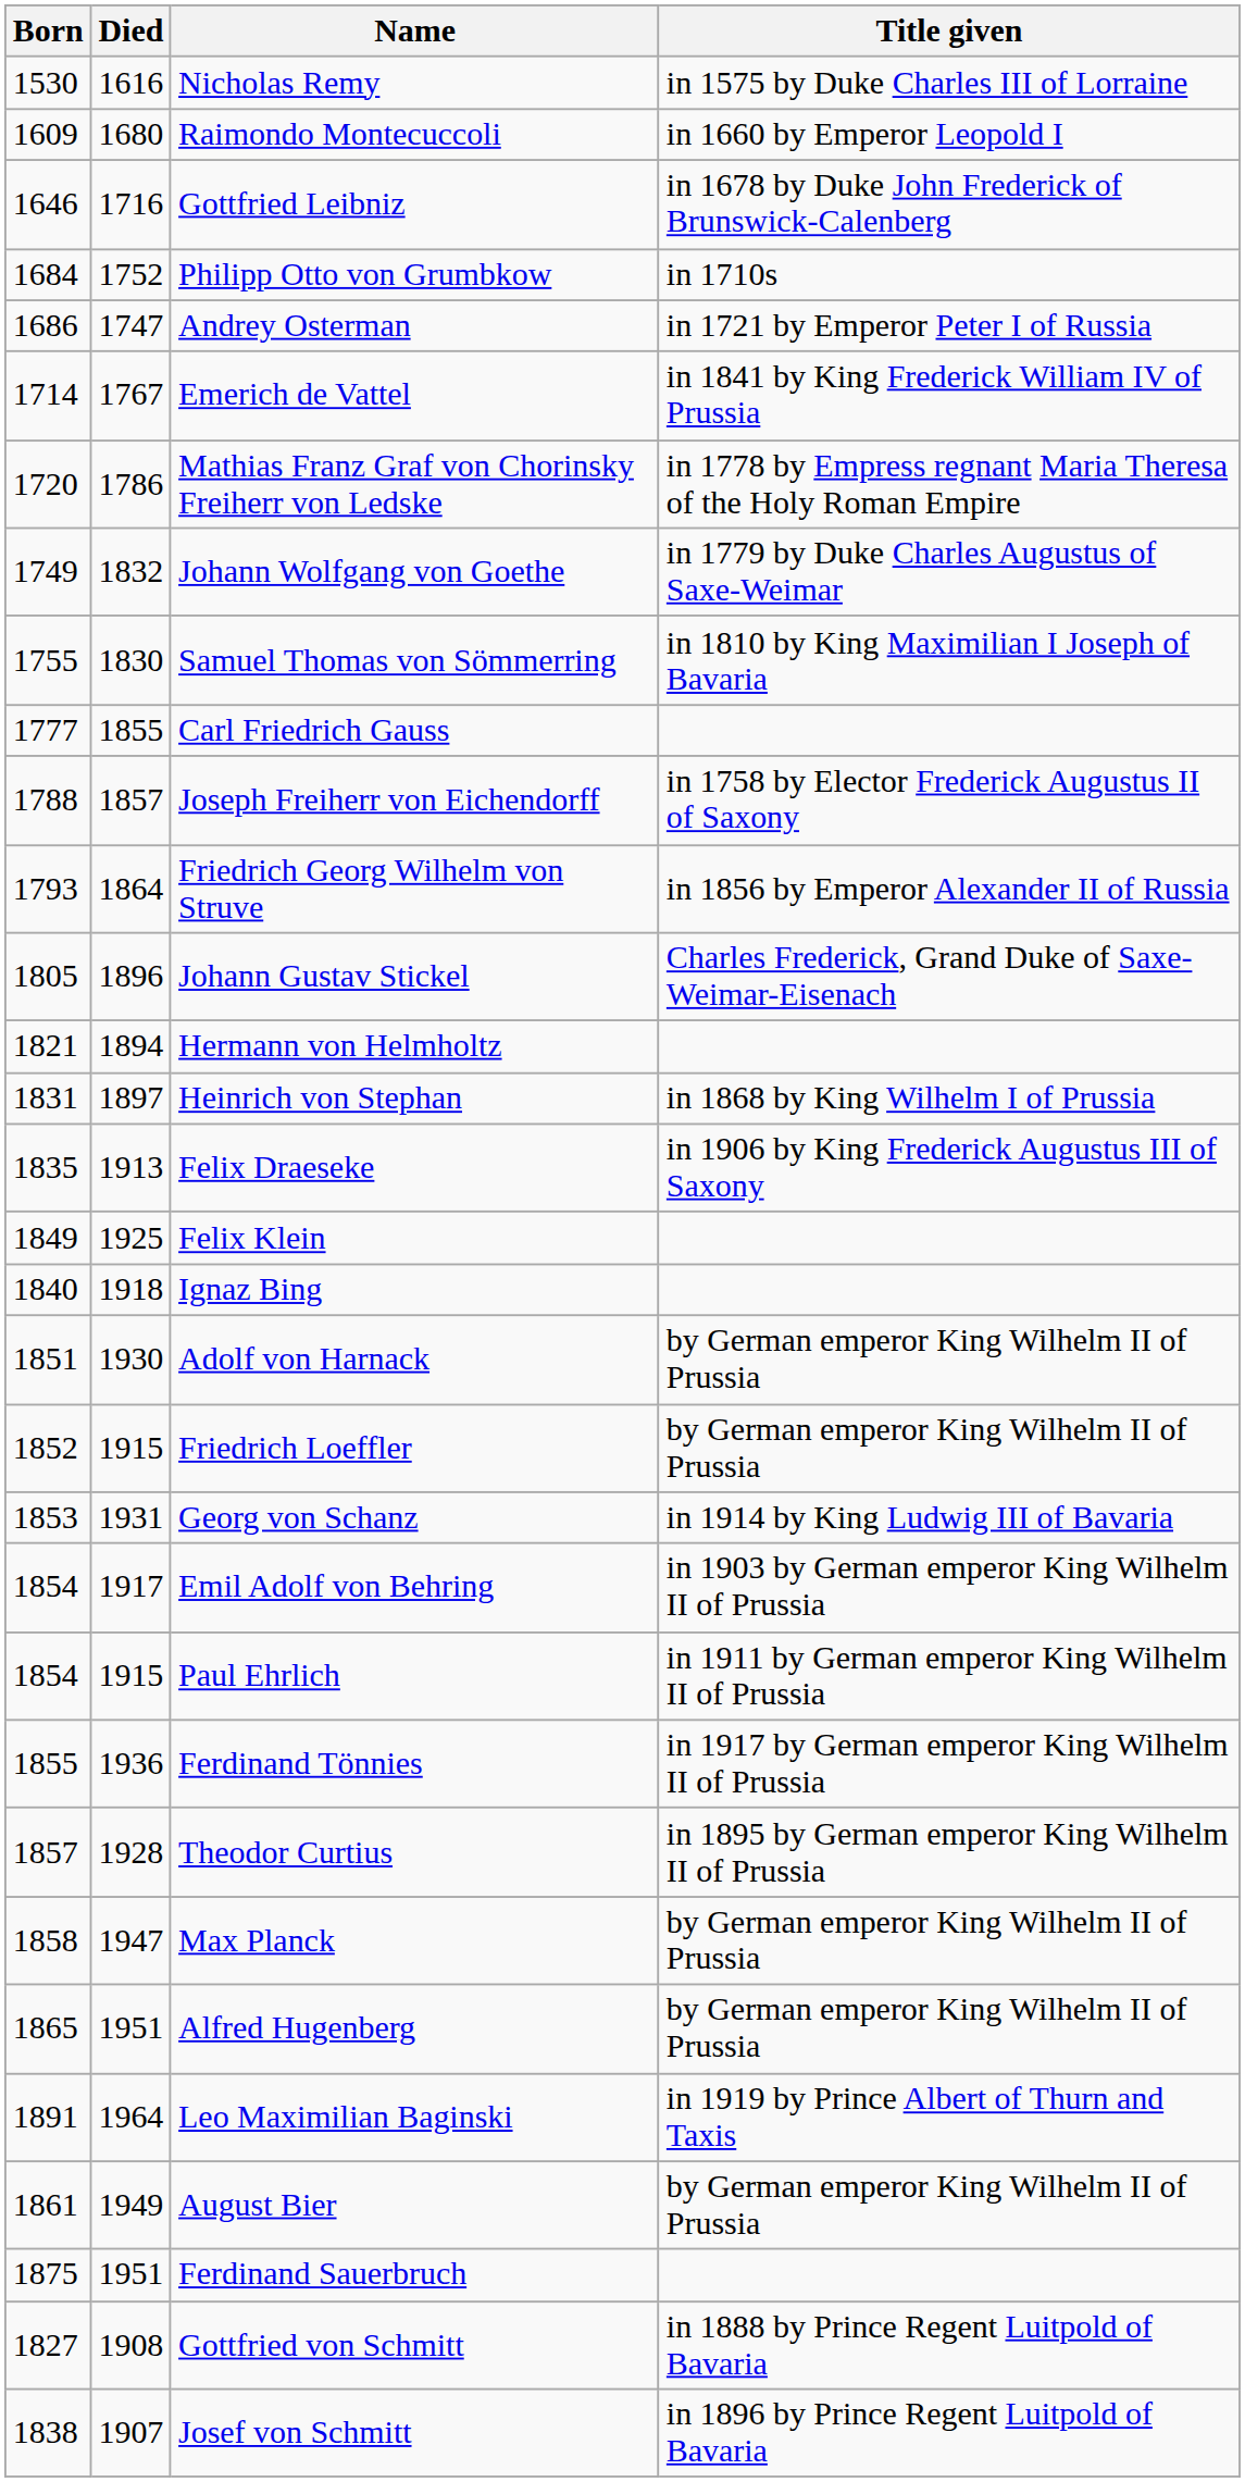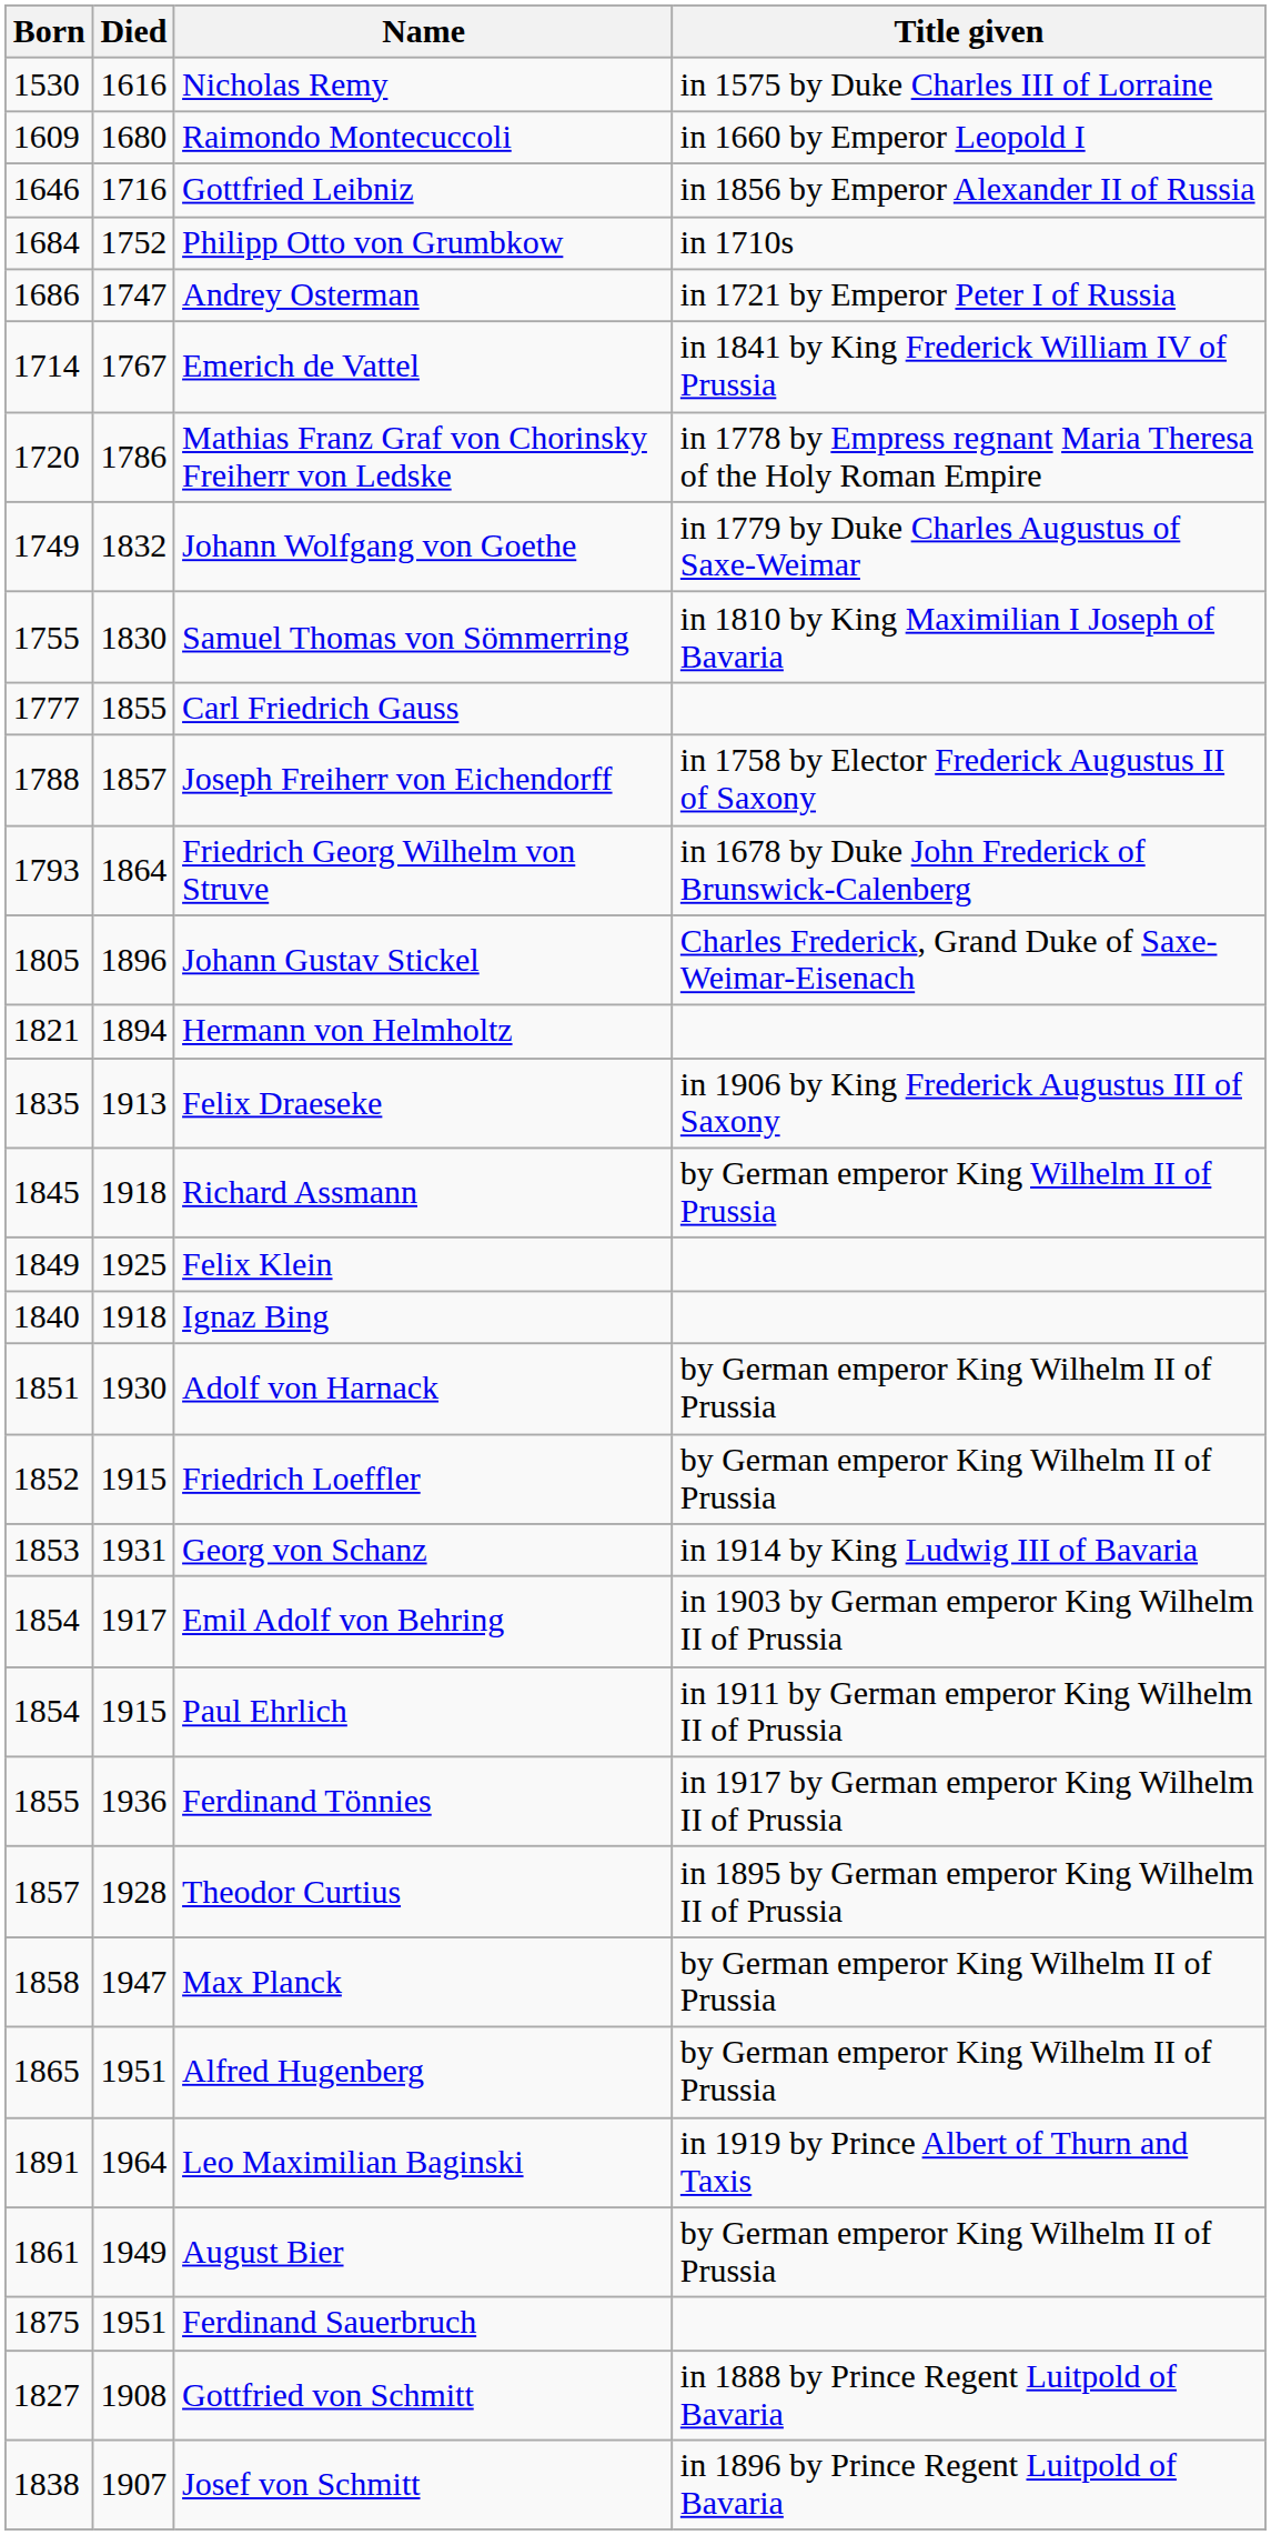 <table class="wikitable sortable">
 <tr>
 <th>Born</th>
 <th>Died</th>
 <th>Name</th>
 <th>Title given</th>
 </tr>
 <tr>
 <td>1530</td>
 <td>1616</td>
 <td><a href='#'>Nicholas Remy</a></td>
 <td>in 1575 by Duke <a href='#'>Charles III of Lorraine</a></td>
 </tr>
 <tr>
 <td>1609</td>
 <td>1680</td>
 <td><a href='#'>Raimondo Montecuccoli</a></td>
 <td>in 1660 by Emperor <a href='#'>Leopold I</a></td>
 </tr>
 <tr>
 <td>1646</td>
 <td>1716</td>
 <td><a href='#'>Gottfried Leibniz</a></td>
-<td>in 1678 by Duke <a href='#'>John Frederick of Brunswick-Calenberg</a></td>
+<td>in 1856 by Emperor <a href='#'>Alexander II of Russia</a></td>
 </tr>
 <tr>
 <td>1684</td>
 <td>1752</td>
 <td><a href='#'>Philipp Otto von Grumbkow</a></td>
 <td>in 1710s</td>
 </tr>
 <tr>
 <td>1686</td>
 <td>1747</td>
 <td><a href='#'>Andrey Osterman</a></td>
 <td>in 1721 by Emperor <a href='#'>Peter I of Russia</a></td>
 </tr>
 <tr>
 <td>1714</td>
 <td>1767</td>
 <td><a href='#'>Emerich de Vattel</a></td>
 <td>in 1841 by King <a href='#'>Frederick William IV of Prussia</a></td>
 </tr>
 <tr>
 <td>1720</td>
 <td>1786</td>
 <td><a href='#'>Mathias Franz Graf von Chorinsky Freiherr von Ledske</a></td>
 <td>in 1778 by <a href='#'>Empress regnant</a> <a href='#'>Maria Theresa</a> of the Holy Roman Empire</td>
 </tr>
 <tr>
 <td>1749</td>
 <td>1832</td>
 <td><a href='#'>Johann Wolfgang von Goethe</a></td>
 <td>in 1779 by Duke <a href='#'>Charles Augustus of Saxe-Weimar</a></td>
 </tr>
 <tr>
 <td>1755</td>
 <td>1830</td>
 <td><a href='#'>Samuel Thomas von Sömmerring</a></td>
 <td>in 1810 by King <a href='#'>Maximilian I Joseph of Bavaria</a></td>
 </tr>
 <tr>
 <td>1777</td>
 <td>1855</td>
 <td><a href='#'>Carl Friedrich Gauss</a></td>
 <td></td>
 </tr>
 <tr>
 <td>1788</td>
 <td>1857</td>
 <td><a href='#'>Joseph Freiherr von Eichendorff</a></td>
 <td>in 1758 by Elector <a href='#'>Frederick Augustus II of Saxony</a></td>
 </tr>
 <tr>
 <td>1793</td>
 <td>1864</td>
 <td><a href='#'>Friedrich Georg Wilhelm von Struve</a></td>
-<td>in 1856 by Emperor <a href='#'>Alexander II of Russia</a></td>
+<td>in 1678 by Duke <a href='#'>John Frederick of Brunswick-Calenberg</a></td>
 </tr>
 <tr>
 <td>1805</td>
 <td>1896</td>
 <td><a href='#'>Johann Gustav Stickel</a></td>
 <td><a href='#'>Charles Frederick</a>, Grand Duke of <a href='#'>Saxe-Weimar-Eisenach</a></td>
 </tr>
 <tr>
 <td>1821</td>
 <td>1894</td>
 <td><a href='#'>Hermann von Helmholtz</a></td>
 <td></td>
 </tr>
 <tr>
-<td>1831</td>
-<td>1897</td>
-<td><a href='#'>Heinrich von Stephan</a></td>
-<td>in 1868 by King <a href='#'>Wilhelm I of Prussia</a></td>
-</tr>
-<tr>
 <td>1835</td>
 <td>1913</td>
 <td><a href='#'>Felix Draeseke</a></td>
 <td>in 1906 by King <a href='#'>Frederick Augustus III of Saxony</a></td>
+</tr>
+<tr>
+<td>1845</td>
+<td>1918</td>
+<td><a href='#'>Richard Assmann</a></td>
+<td>by German emperor King <a href='#'>Wilhelm II of Prussia</a></td>
 </tr>
 <tr>
 <td>1849</td>
 <td>1925</td>
 <td><a href='#'>Felix Klein</a></td>
 <td></td>
 </tr>
 <tr>
 <td>1840</td>
 <td>1918</td>
 <td><a href='#'>Ignaz Bing</a></td>
 <td></td>
 </tr>
 <tr>
 <td>1851</td>
 <td>1930</td>
 <td><a href='#'>Adolf von Harnack</a></td>
 <td>by German emperor King Wilhelm II of Prussia</td>
 </tr>
 <tr>
 <td>1852</td>
 <td>1915</td>
 <td><a href='#'>Friedrich Loeffler</a></td>
 <td>by German emperor King Wilhelm II of Prussia</td>
 </tr>
 <tr>
 <td>1853</td>
 <td>1931</td>
 <td><a href='#'>Georg von Schanz</a></td>
 <td>in 1914 by King <a href='#'>Ludwig III of Bavaria</a></td>
 </tr>
 <tr>
 <td>1854</td>
 <td>1917</td>
 <td><a href='#'>Emil Adolf von Behring</a></td>
 <td>in 1903 by German emperor King Wilhelm II of Prussia</td>
 </tr>
 <tr>
 <td>1854</td>
 <td>1915</td>
 <td><a href='#'>Paul Ehrlich</a></td>
 <td>in 1911 by German emperor King Wilhelm II of Prussia</td>
 </tr>
 <tr>
 <td>1855</td>
 <td>1936</td>
 <td><a href='#'>Ferdinand Tönnies</a></td>
 <td>in 1917 by German emperor King Wilhelm II of Prussia</td>
 </tr>
 <tr>
 <td>1857</td>
 <td>1928</td>
 <td><a href='#'>Theodor Curtius</a></td>
 <td>in 1895 by German emperor King Wilhelm II of Prussia</td>
 </tr>
 <tr>
 <td>1858</td>
 <td>1947</td>
 <td><a href='#'>Max Planck</a></td>
 <td>by German emperor King Wilhelm II of Prussia</td>
 </tr>
 <tr>
 <td>1865</td>
 <td>1951</td>
 <td><a href='#'>Alfred Hugenberg</a></td>
 <td>by German emperor King Wilhelm II of Prussia</td>
 </tr>
 <tr>
 <td>1891</td>
 <td>1964</td>
 <td><a href='#'>Leo Maximilian Baginski</a></td>
 <td>in 1919 by Prince <a href='#'>Albert of Thurn and Taxis</a></td>
 </tr>
 <tr>
 <td>1861</td>
 <td>1949</td>
 <td><a href='#'>August Bier</a></td>
 <td>by German emperor King Wilhelm II of Prussia</td>
 </tr>
 <tr>
 <td>1875</td>
 <td>1951</td>
 <td><a href='#'>Ferdinand Sauerbruch</a></td>
 <td></td>
 </tr>
 <tr>
 <td>1827</td>
 <td>1908</td>
 <td><a href='#'>Gottfried von Schmitt</a></td>
 <td>in 1888 by Prince Regent <a href='#'>Luitpold of Bavaria</a></td>
 </tr>
 <tr>
 <td>1838</td>
 <td>1907</td>
 <td><a href='#'>Josef von Schmitt</a></td>
 <td>in 1896 by Prince Regent <a href='#'>Luitpold of Bavaria</a></td>
 </tr>
 </table>
